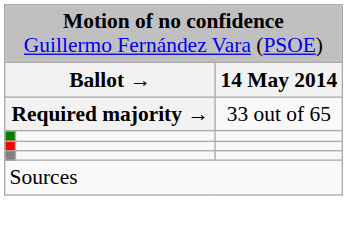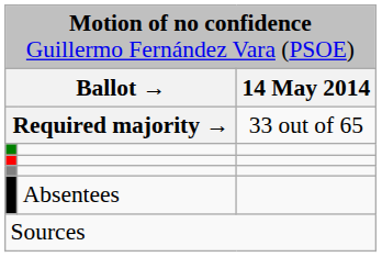 <table class="wikitable" style="text-align:center;">
 <tr>
 <td colspan="3" align="center" bgcolor="#C0C0C0"><strong>Motion of no confidence</strong><br><a href='#'>Guillermo Fernández Vara</a> (<a href='#'>PSOE</a>)</td>
 </tr>
 <tr>
 <th colspan="2" width="150px">Ballot →</th>
 <th>14 May 2014</th>
 </tr>
 <tr>
 <th colspan="2">Required majority →</th>
 <td>33 out of 65 </td>
 </tr>
 <tr>
 <th width="1px" style="background:green;"></th>
 <td align="left"></td>
 <td></td>
 </tr>
 <tr>
 <th style="color:inherit;background:red;"></th>
 <td align="left"></td>
 <td></td>
 </tr>
 <tr>
 <th style="color:inherit;background:gray;"></th>
 <td align="left"></td>
 <td></td>
 </tr>
 <tr>
+<th style="color:inherit;background:black;"></th>
+<td align="left"><span>Absentees</span></td>
+<td></td>
+</tr>
+<tr>
 <td align="left" colspan="3">Sources</td>
 </tr>
 </table>
